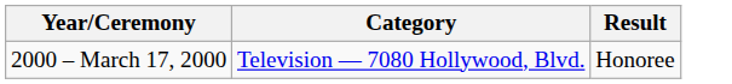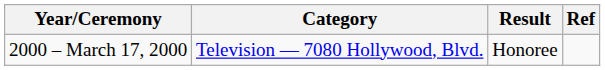 <table class="wikitable">
 <tr>
 <th>Year/Ceremony</th>
 <th>Category</th>
 <th>Result</th>
+<th>Ref</th>
 </tr>
 <tr>
 <td>2000 – March 17, 2000</td>
 <td><a href='#'>Television — 7080 Hollywood, Blvd.</a></td>
 <td>Honoree</td>
+<td></td>
 </tr>
 </table>
